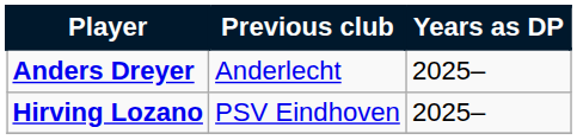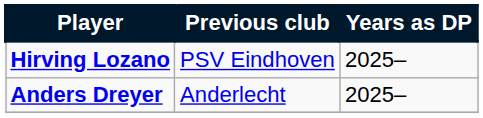 <table class="wikitable" style="text-align:center">
 <tr>
 <th style="background:#00182C; color:#FFFFFF; border:2px solid #00182C;">Player</th>
 <th style="background:#00182C; color:#FFFFFF; border:2px solid #00182C;">Previous club</th>
 <th style="background:#00182C; color:#FFFFFF; border:2px solid #00182C;">Years as DP</th>
 </tr>
 <tr>
+<td align=left> <strong><a href='#'>Hirving Lozano</a></strong></td>
+<td align=left> <a href='#'>PSV Eindhoven</a></td>
+<td align=left>2025–</td>
+</tr>
+<tr>
 <td align=left> <strong><a href='#'>Anders Dreyer</a></strong></td>
 <td align=left> <a href='#'>Anderlecht</a></td>
 <td align=left>2025–</td>
 </tr>
 <tr>
-<td align=left> <strong><a href='#'>Hirving Lozano</a></strong></td>
-<td align=left> <a href='#'>PSV Eindhoven</a></td>
-<td align=left>2025–</td>
-</tr>
-<tr>
 </tr>
 </table>
